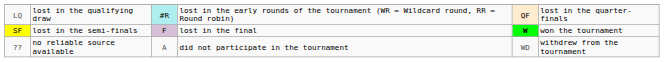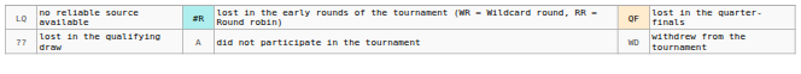 <table class="wikitable" style="font-size:78%;">
 <tr bgcolor="#efefef">
 </tr>
 <tr>
 <td align="center" style="color:#555555;" width="30">LQ</td>
-<td>lost in the qualifying draw</td>
+<td>no reliable source available</td>
 <td align="center" style="background:#afeeee;">#R</td>
 <td>lost in the early rounds of the tournament (WR = Wildcard round, RR = Round robin)</td>
 <td align="center" style="background:#ffebcd;">QF</td>
 <td>lost in the quarter-finals</td>
 </tr>
 <tr>
-<td align="center" style="background:yellow;">SF</td>
-<td>lost in the semi-finals</td>
-<td align="center" style="background:#D8BFD8;">F</td>
-<td>lost in the final</td>
-<td align="center" style="background:#00ff00;"><strong>W</strong></td>
-<td>won the tournament</td>
-</tr>
-<tr>
 <td align="center" style="color:#555555;" width="30">??</td>
-<td>no reliable source available</td>
+<td>lost in the qualifying draw</td>
 <td align="center" style="color:#555555;" width="30">A</td>
 <td>did not participate in the tournament</td>
 <td align="center" style="color:#555555;" width="30">WD</td>
 <td>withdrew from the tournament</td>
 </tr>
 </table>
